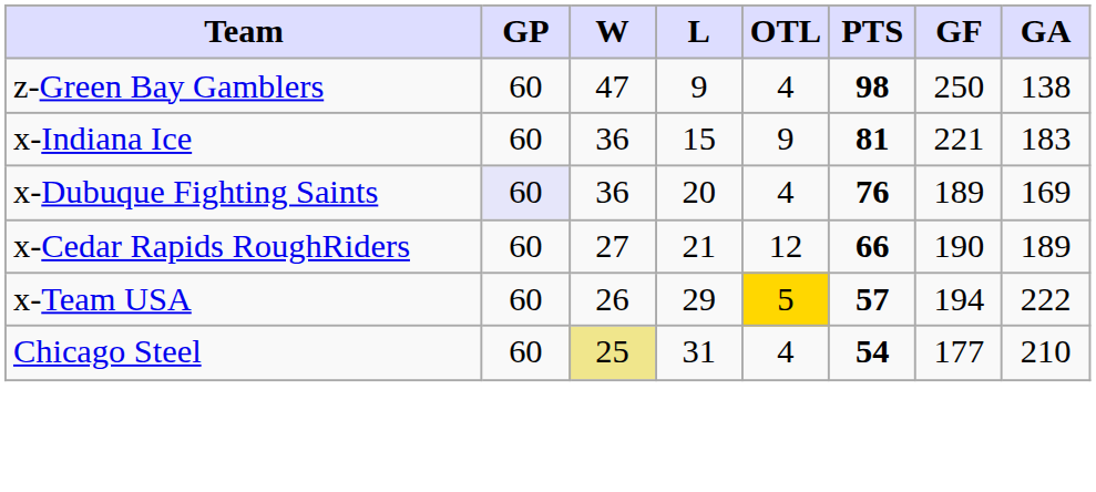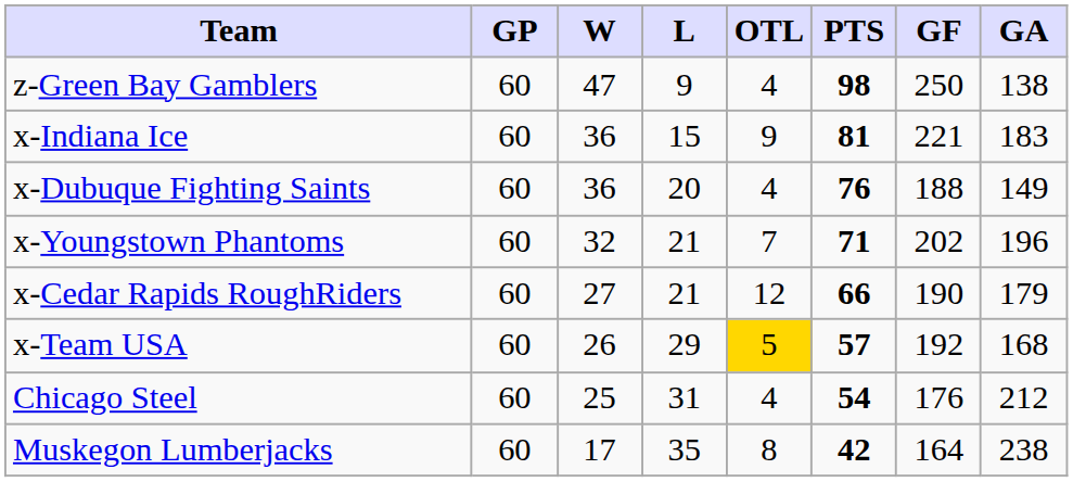 <table class="wikitable" style="text-align:center">
 <tr>
 <th style="background:#ddf; width:44%;">Team</th>
 <th style="background:#ddf; width:8%;">GP</th>
 <th style="background:#ddf; width:8%;">W</th>
 <th style="background:#ddf; width:8%;">L</th>
 <th style="background:#ddf; width:8%;">OTL</th>
 <th style="background:#ddf; width:8%;">PTS</th>
 <th style="background:#ddf; width:8%;">GF</th>
 <th style="background:#ddf; width:8%;">GA</th>
 </tr>
 <tr>
 <td align=left>z-<a href='#'>Green Bay Gamblers</a></td>
 <td>60</td>
 <td>47</td>
 <td>9</td>
 <td>4</td>
 <td><strong>98</strong></td>
 <td>250</td>
 <td>138</td>
 </tr>
 <tr>
 <td align=left>x-<a href='#'>Indiana Ice</a></td>
 <td>60</td>
 <td>36</td>
 <td>15</td>
 <td>9</td>
 <td><strong>81</strong></td>
 <td>221</td>
 <td>183</td>
 </tr>
 <tr>
 <td align=left>x-<a href='#'>Dubuque Fighting Saints</a></td>
-<td style="background: lavender;">60</td>
+<td>60</td>
 <td>36</td>
 <td>20</td>
 <td>4</td>
 <td><strong>76</strong></td>
-<td>189</td>
-<td>169</td>
+<td>188</td>
+<td>149</td>
+</tr>
+<tr>
+<td align=left>x-<a href='#'>Youngstown Phantoms</a></td>
+<td>60</td>
+<td>32</td>
+<td>21</td>
+<td>7</td>
+<td><strong>71</strong></td>
+<td>202</td>
+<td>196</td>
 </tr>
 <tr>
 <td align=left>x-<a href='#'>Cedar Rapids RoughRiders</a></td>
 <td>60</td>
 <td>27</td>
 <td>21</td>
 <td>12</td>
 <td><strong>66</strong></td>
 <td>190</td>
-<td>189</td>
+<td>179</td>
 </tr>
 <tr>
 <td align=left>x-<a href='#'>Team USA</a></td>
 <td>60</td>
 <td>26</td>
 <td>29</td>
 <td style="background: gold;">5</td>
 <td><strong>57</strong></td>
-<td>194</td>
-<td>222</td>
+<td>192</td>
+<td>168</td>
 </tr>
 <tr>
 <td align=left><a href='#'>Chicago Steel</a></td>
 <td>60</td>
-<td style="background: khaki;">25</td>
+<td>25</td>
 <td>31</td>
 <td>4</td>
 <td><strong>54</strong></td>
-<td>177</td>
-<td>210</td>
+<td>176</td>
+<td>212</td>
+</tr>
+<tr>
+<td align=left><a href='#'>Muskegon Lumberjacks</a></td>
+<td>60</td>
+<td>17</td>
+<td>35</td>
+<td>8</td>
+<td><strong>42</strong></td>
+<td>164</td>
+<td>238</td>
 </tr>
 </table>
